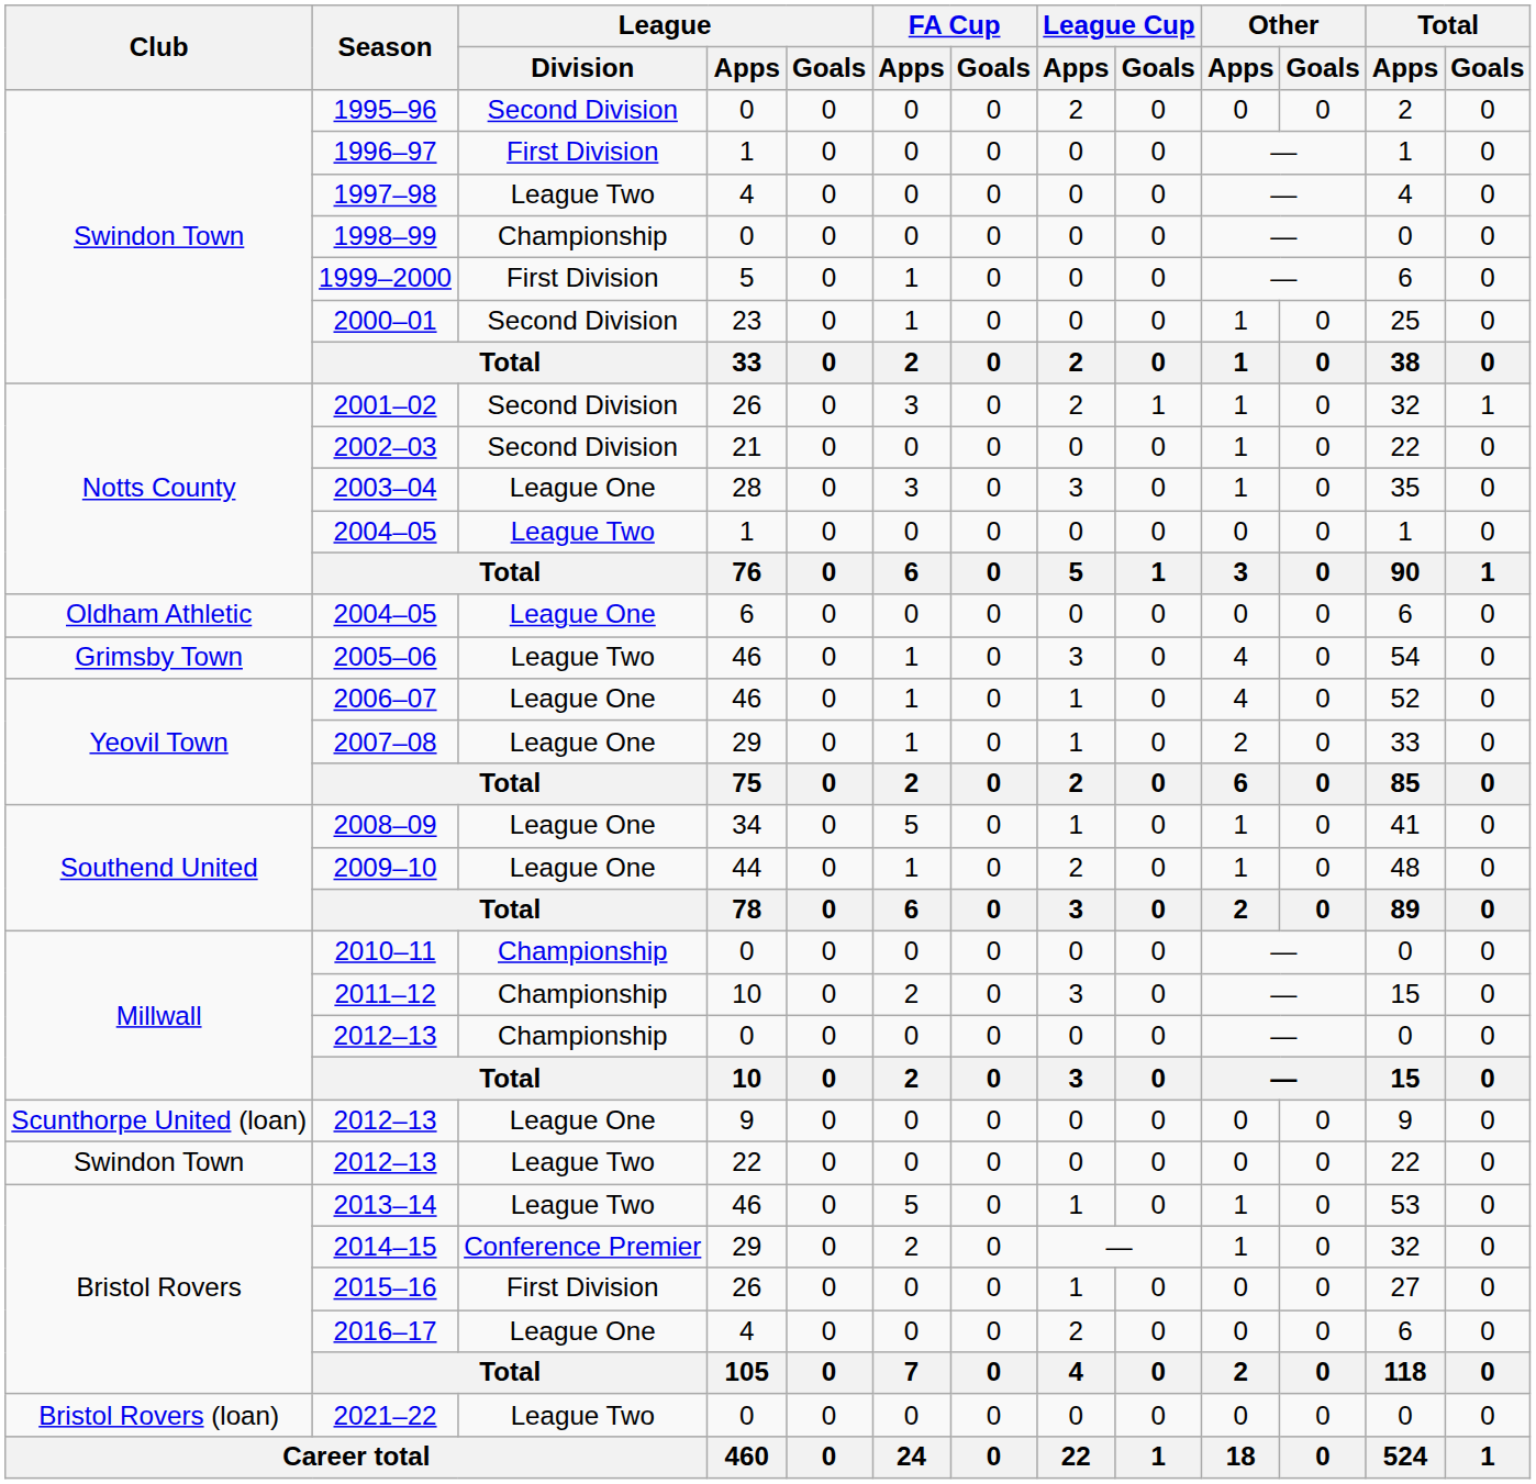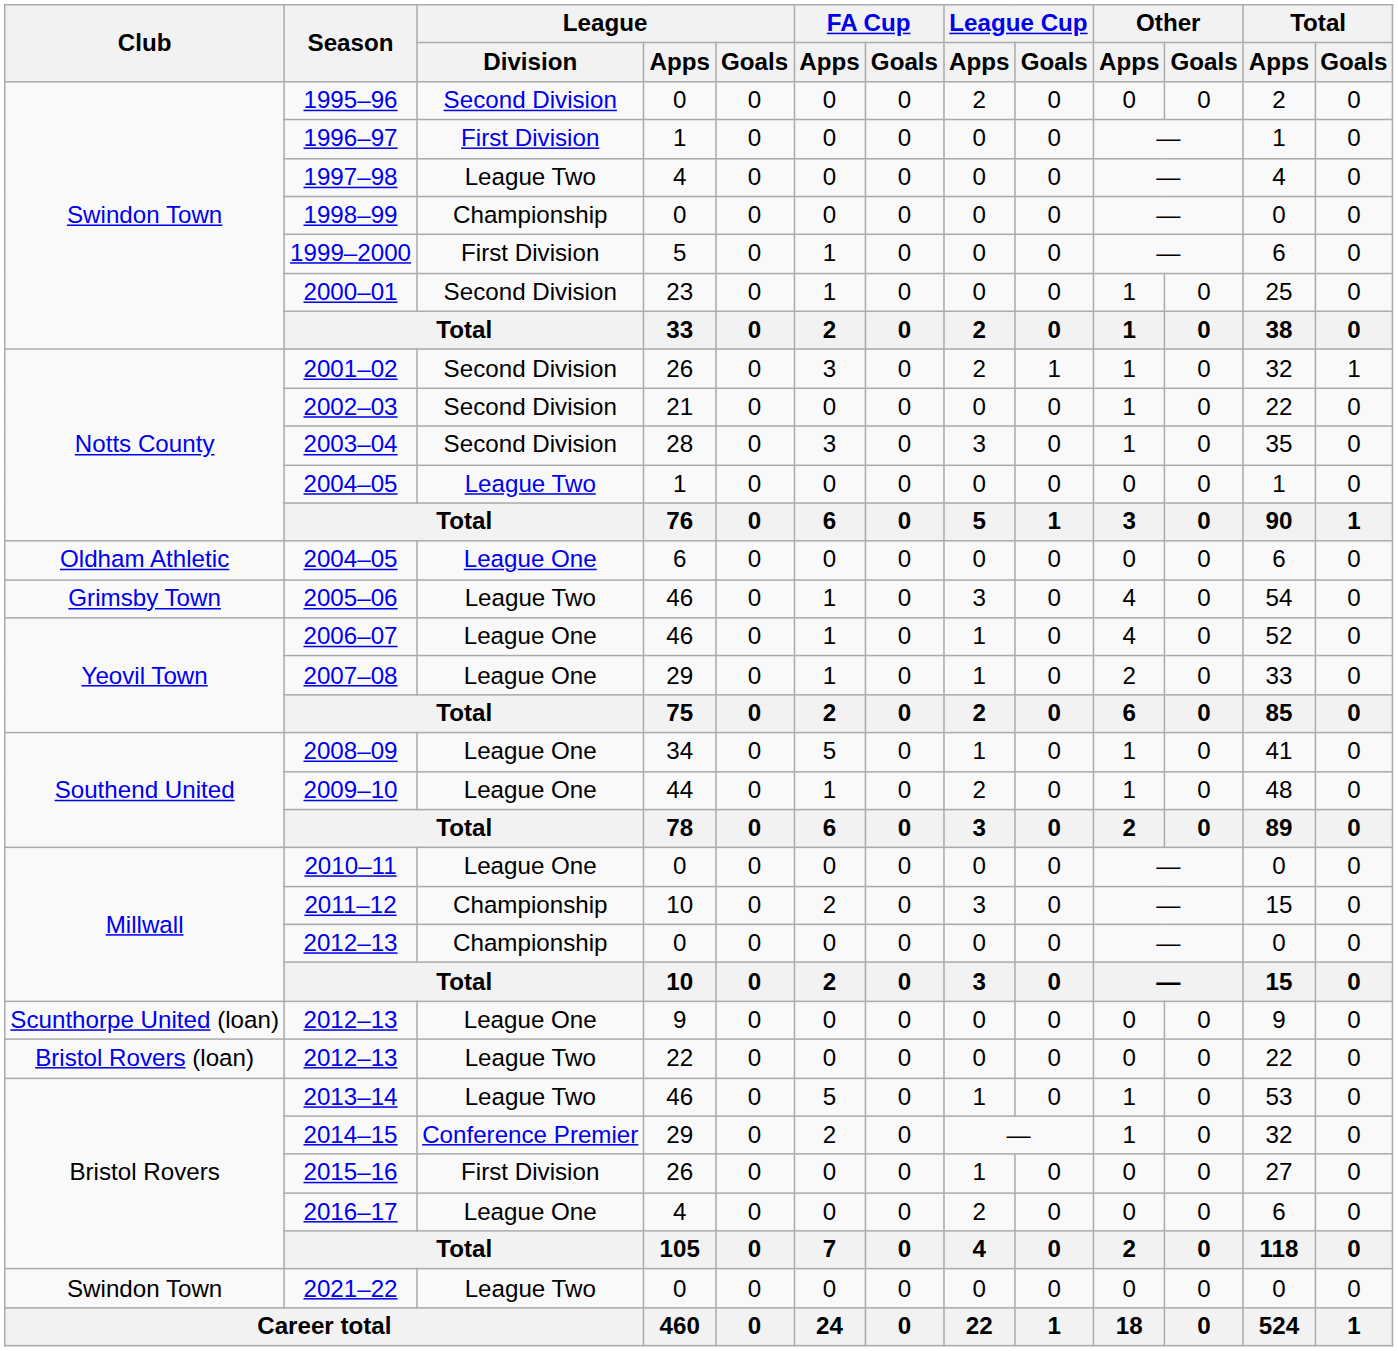 <table class=wikitable style="text-align: center;">
 <tr>
 <th rowspan=2>Club</th>
 <th rowspan=2>Season</th>
 <th colspan=3>League</th>
 <th colspan=2><a href='#'>FA Cup</a></th>
 <th colspan=2><a href='#'>League Cup</a></th>
 <th colspan=2>Other</th>
 <th colspan=2>Total</th>
 </tr>
 <tr>
 <th>Division</th>
 <th>Apps</th>
 <th>Goals</th>
 <th>Apps</th>
 <th>Goals</th>
 <th>Apps</th>
 <th>Goals</th>
 <th>Apps</th>
 <th>Goals</th>
 <th>Apps</th>
 <th>Goals</th>
 </tr>
 <tr>
 <td rowspan=7><a href='#'>Swindon Town</a></td>
 <td><a href='#'>1995–96</a></td>
 <td><a href='#'>Second Division</a></td>
 <td>0</td>
 <td>0</td>
 <td>0</td>
 <td>0</td>
 <td>2</td>
 <td>0</td>
 <td>0</td>
 <td>0</td>
 <td>2</td>
 <td>0</td>
 </tr>
 <tr>
 <td><a href='#'>1996–97</a></td>
 <td><a href='#'>First Division</a></td>
 <td>1</td>
 <td>0</td>
 <td>0</td>
 <td>0</td>
 <td>0</td>
 <td>0</td>
 <td colspan=2>—</td>
 <td>1</td>
 <td>0</td>
 </tr>
 <tr>
 <td><a href='#'>1997–98</a></td>
 <td>League Two</td>
 <td>4</td>
 <td>0</td>
 <td>0</td>
 <td>0</td>
 <td>0</td>
 <td>0</td>
 <td colspan=2>—</td>
 <td>4</td>
 <td>0</td>
 </tr>
 <tr>
 <td><a href='#'>1998–99</a></td>
 <td>Championship</td>
 <td>0</td>
 <td>0</td>
 <td>0</td>
 <td>0</td>
 <td>0</td>
 <td>0</td>
 <td colspan=2>—</td>
 <td>0</td>
 <td>0</td>
 </tr>
 <tr>
 <td><a href='#'>1999–2000</a></td>
 <td>First Division</td>
 <td>5</td>
 <td>0</td>
 <td>1</td>
 <td>0</td>
 <td>0</td>
 <td>0</td>
 <td colspan=2>—</td>
 <td>6</td>
 <td>0</td>
 </tr>
 <tr>
 <td><a href='#'>2000–01</a></td>
 <td>Second Division</td>
 <td>23</td>
 <td>0</td>
 <td>1</td>
 <td>0</td>
 <td>0</td>
 <td>0</td>
 <td>1</td>
 <td>0</td>
 <td>25</td>
 <td>0</td>
 </tr>
 <tr>
 <th colspan=2>Total</th>
 <th>33</th>
 <th>0</th>
 <th>2</th>
 <th>0</th>
 <th>2</th>
 <th>0</th>
 <th>1</th>
 <th>0</th>
 <th>38</th>
 <th>0</th>
 </tr>
 <tr>
 <td rowspan=5><a href='#'>Notts County</a></td>
 <td><a href='#'>2001–02</a></td>
 <td>Second Division</td>
 <td>26</td>
 <td>0</td>
 <td>3</td>
 <td>0</td>
 <td>2</td>
 <td>1</td>
 <td>1</td>
 <td>0</td>
 <td>32</td>
 <td>1</td>
 </tr>
 <tr>
 <td><a href='#'>2002–03</a></td>
 <td>Second Division</td>
 <td>21</td>
 <td>0</td>
 <td>0</td>
 <td>0</td>
 <td>0</td>
 <td>0</td>
 <td>1</td>
 <td>0</td>
 <td>22</td>
 <td>0</td>
 </tr>
 <tr>
 <td><a href='#'>2003–04</a></td>
-<td>League One</td>
+<td>Second Division</td>
 <td>28</td>
 <td>0</td>
 <td>3</td>
 <td>0</td>
 <td>3</td>
 <td>0</td>
 <td>1</td>
 <td>0</td>
 <td>35</td>
 <td>0</td>
 </tr>
 <tr>
 <td><a href='#'>2004–05</a></td>
 <td><a href='#'>League Two</a></td>
 <td>1</td>
 <td>0</td>
 <td>0</td>
 <td>0</td>
 <td>0</td>
 <td>0</td>
 <td>0</td>
 <td>0</td>
 <td>1</td>
 <td>0</td>
 </tr>
 <tr>
 <th colspan=2>Total</th>
 <th>76</th>
 <th>0</th>
 <th>6</th>
 <th>0</th>
 <th>5</th>
 <th>1</th>
 <th>3</th>
 <th>0</th>
 <th>90</th>
 <th>1</th>
 </tr>
 <tr>
 <td><a href='#'>Oldham Athletic</a></td>
 <td><a href='#'>2004–05</a></td>
 <td><a href='#'>League One</a></td>
 <td>6</td>
 <td>0</td>
 <td>0</td>
 <td>0</td>
 <td>0</td>
 <td>0</td>
 <td>0</td>
 <td>0</td>
 <td>6</td>
 <td>0</td>
 </tr>
 <tr>
 <td><a href='#'>Grimsby Town</a></td>
 <td><a href='#'>2005–06</a></td>
 <td>League Two</td>
 <td>46</td>
 <td>0</td>
 <td>1</td>
 <td>0</td>
 <td>3</td>
 <td>0</td>
 <td>4</td>
 <td>0</td>
 <td>54</td>
 <td>0</td>
 </tr>
 <tr>
 <td rowspan=3><a href='#'>Yeovil Town</a></td>
 <td><a href='#'>2006–07</a></td>
 <td>League One</td>
 <td>46</td>
 <td>0</td>
 <td>1</td>
 <td>0</td>
 <td>1</td>
 <td>0</td>
 <td>4</td>
 <td>0</td>
 <td>52</td>
 <td>0</td>
 </tr>
 <tr>
 <td><a href='#'>2007–08</a></td>
 <td>League One</td>
 <td>29</td>
 <td>0</td>
 <td>1</td>
 <td>0</td>
 <td>1</td>
 <td>0</td>
 <td>2</td>
 <td>0</td>
 <td>33</td>
 <td>0</td>
 </tr>
 <tr>
 <th colspan=2>Total</th>
 <th>75</th>
 <th>0</th>
 <th>2</th>
 <th>0</th>
 <th>2</th>
 <th>0</th>
 <th>6</th>
 <th>0</th>
 <th>85</th>
 <th>0</th>
 </tr>
 <tr>
 <td rowspan=3><a href='#'>Southend United</a></td>
 <td><a href='#'>2008–09</a></td>
 <td>League One</td>
 <td>34</td>
 <td>0</td>
 <td>5</td>
 <td>0</td>
 <td>1</td>
 <td>0</td>
 <td>1</td>
 <td>0</td>
 <td>41</td>
 <td>0</td>
 </tr>
 <tr>
 <td><a href='#'>2009–10</a></td>
 <td>League One</td>
 <td>44</td>
 <td>0</td>
 <td>1</td>
 <td>0</td>
 <td>2</td>
 <td>0</td>
 <td>1</td>
 <td>0</td>
 <td>48</td>
 <td>0</td>
 </tr>
 <tr>
 <th colspan=2>Total</th>
 <th>78</th>
 <th>0</th>
 <th>6</th>
 <th>0</th>
 <th>3</th>
 <th>0</th>
 <th>2</th>
 <th>0</th>
 <th>89</th>
 <th>0</th>
 </tr>
 <tr>
 <td rowspan=4><a href='#'>Millwall</a></td>
 <td><a href='#'>2010–11</a></td>
-<td><a href='#'>Championship</a></td>
+<td>League One</td>
 <td>0</td>
 <td>0</td>
 <td>0</td>
 <td>0</td>
 <td>0</td>
 <td>0</td>
 <td colspan=2>—</td>
 <td>0</td>
 <td>0</td>
 </tr>
 <tr>
 <td><a href='#'>2011–12</a></td>
 <td>Championship</td>
 <td>10</td>
 <td>0</td>
 <td>2</td>
 <td>0</td>
 <td>3</td>
 <td>0</td>
 <td colspan=2>—</td>
 <td>15</td>
 <td>0</td>
 </tr>
 <tr>
 <td><a href='#'>2012–13</a></td>
 <td>Championship</td>
 <td>0</td>
 <td>0</td>
 <td>0</td>
 <td>0</td>
 <td>0</td>
 <td>0</td>
 <td colspan=2>—</td>
 <td>0</td>
 <td>0</td>
 </tr>
 <tr>
 <th colspan=2>Total</th>
 <th>10</th>
 <th>0</th>
 <th>2</th>
 <th>0</th>
 <th>3</th>
 <th>0</th>
 <th colspan=2>—</th>
 <th>15</th>
 <th>0</th>
 </tr>
 <tr>
 <td><a href='#'>Scunthorpe United</a> (loan)</td>
 <td><a href='#'>2012–13</a></td>
 <td>League One</td>
 <td>9</td>
 <td>0</td>
 <td>0</td>
 <td>0</td>
 <td>0</td>
 <td>0</td>
 <td>0</td>
 <td>0</td>
 <td>9</td>
 <td>0</td>
 </tr>
 <tr>
-<td>Swindon Town</td>
+<td><a href='#'>Bristol Rovers</a> (loan)</td>
 <td><a href='#'>2012–13</a></td>
 <td>League Two</td>
 <td>22</td>
 <td>0</td>
 <td>0</td>
 <td>0</td>
 <td>0</td>
 <td>0</td>
 <td>0</td>
 <td>0</td>
 <td>22</td>
 <td>0</td>
 </tr>
 <tr>
 <td rowspan=5>Bristol Rovers</td>
 <td><a href='#'>2013–14</a></td>
 <td>League Two</td>
 <td>46</td>
 <td>0</td>
 <td>5</td>
 <td>0</td>
 <td>1</td>
 <td>0</td>
 <td>1</td>
 <td>0</td>
 <td>53</td>
 <td>0</td>
 </tr>
 <tr>
 <td><a href='#'>2014–15</a></td>
 <td><a href='#'>Conference Premier</a></td>
 <td>29</td>
 <td>0</td>
 <td>2</td>
 <td>0</td>
 <td colspan=2>—</td>
 <td>1</td>
 <td>0</td>
 <td>32</td>
 <td>0</td>
 </tr>
 <tr>
 <td><a href='#'>2015–16</a></td>
 <td>First Division</td>
 <td>26</td>
 <td>0</td>
 <td>0</td>
 <td>0</td>
 <td>1</td>
 <td>0</td>
 <td>0</td>
 <td>0</td>
 <td>27</td>
 <td>0</td>
 </tr>
 <tr>
 <td><a href='#'>2016–17</a></td>
 <td>League One</td>
 <td>4</td>
 <td>0</td>
 <td>0</td>
 <td>0</td>
 <td>2</td>
 <td>0</td>
 <td>0</td>
 <td>0</td>
 <td>6</td>
 <td>0</td>
 </tr>
 <tr>
 <th colspan=2>Total</th>
 <th>105</th>
 <th>0</th>
 <th>7</th>
 <th>0</th>
 <th>4</th>
 <th>0</th>
 <th>2</th>
 <th>0</th>
 <th>118</th>
 <th>0</th>
 </tr>
 <tr>
-<td><a href='#'>Bristol Rovers</a> (loan)</td>
+<td>Swindon Town</td>
 <td><a href='#'>2021–22</a></td>
 <td>League Two</td>
 <td>0</td>
 <td>0</td>
 <td>0</td>
 <td>0</td>
 <td>0</td>
 <td>0</td>
 <td>0</td>
 <td>0</td>
 <td>0</td>
 <td>0</td>
 </tr>
 <tr>
 <th colspan=3>Career total</th>
 <th>460</th>
 <th>0</th>
 <th>24</th>
 <th>0</th>
 <th>22</th>
 <th>1</th>
 <th>18</th>
 <th>0</th>
 <th>524</th>
 <th>1</th>
 </tr>
 </table>
